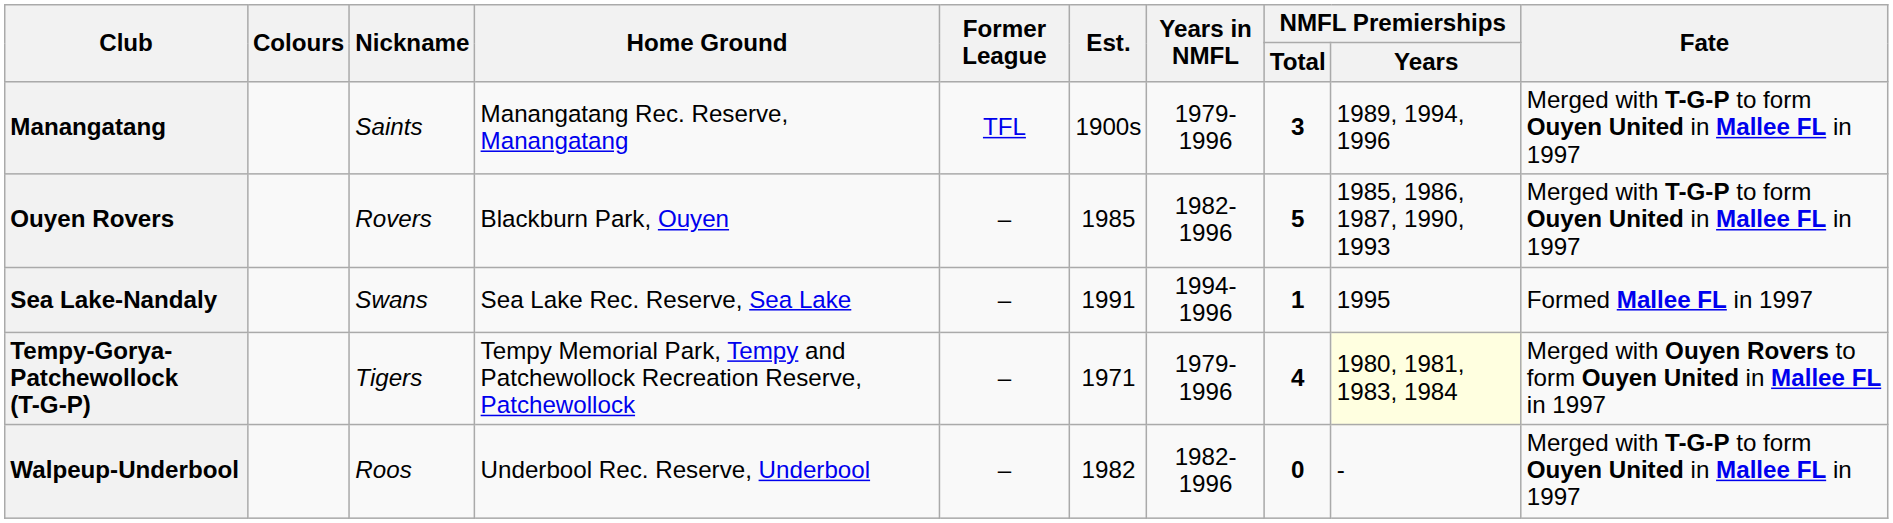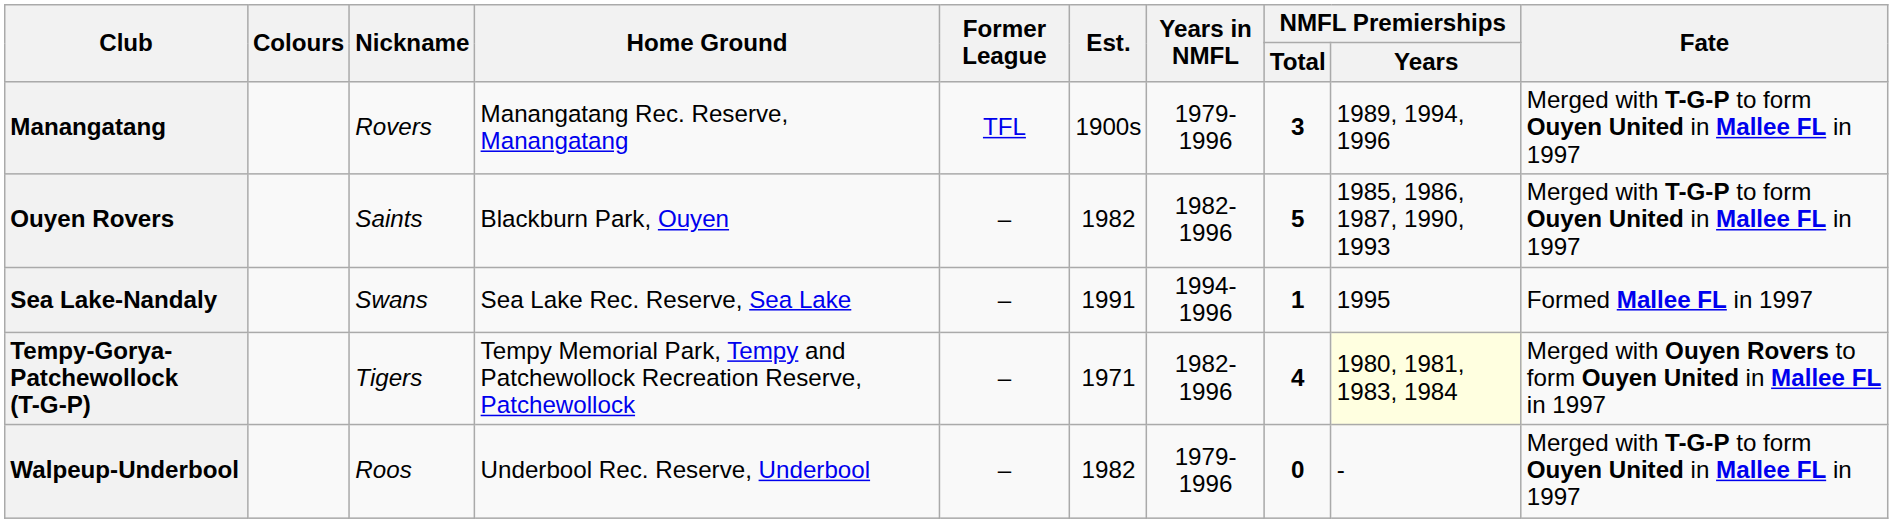 <table class="wikitable sortable">
 <tr>
 <th rowspan="2">Club</th>
 <th rowspan="2">Colours</th>
 <th rowspan="2">Nickname</th>
 <th rowspan="2">Home Ground</th>
 <th rowspan="2">Former League</th>
 <th rowspan="2">Est.</th>
 <th rowspan="2">Years in NMFL</th>
 <th colspan="2">NMFL Premierships</th>
 <th rowspan="2">Fate</th>
 </tr>
 <tr>
 <th>Total</th>
 <th>Years</th>
 </tr>
 <tr>
 <th style="text-align:left">Manangatang</th>
 <td></td>
-<td><em>Saints</em></td>
+<td><em>Rovers</em></td>
 <td>Manangatang Rec. Reserve, <a href='#'>Manangatang</a></td>
 <td align="center"><a href='#'>TFL</a></td>
 <td align="center">1900s</td>
 <td align="center">1979-1996</td>
 <td align="center"><strong>3</strong></td>
 <td align="left">1989, 1994, 1996</td>
 <td>Merged with <strong>T-G-P</strong> to form <strong>Ouyen United</strong> in <a href='#'><strong>Mallee FL</strong></a> in 1997</td>
 </tr>
 <tr>
 <th style="text-align:left">Ouyen Rovers</th>
 <td></td>
-<td><em>Rovers</em></td>
+<td><em>Saints</em></td>
 <td>Blackburn Park, <a href='#'>Ouyen</a></td>
 <td align="center">–</td>
-<td align="center">1985</td>
+<td align="center">1982</td>
 <td align="center">1982-1996</td>
 <td align="center"><strong>5</strong></td>
 <td align="left">1985, 1986, 1987, 1990, 1993</td>
 <td>Merged with <strong>T-G-P</strong> to form <strong>Ouyen United</strong> in <a href='#'><strong>Mallee FL</strong></a> in 1997</td>
 </tr>
 <tr>
 <th style="text-align:left">Sea Lake-Nandaly</th>
 <td></td>
 <td><em>Swans</em></td>
 <td>Sea Lake Rec. Reserve, <a href='#'>Sea Lake</a></td>
 <td align="center">–</td>
 <td align="center">1991</td>
 <td align="center">1994-1996</td>
 <td align="center"><strong>1</strong></td>
 <td align="left">1995</td>
 <td>Formed <a href='#'><strong>Mallee FL</strong></a> in 1997</td>
 </tr>
 <tr>
 <th style="text-align:left">Tempy-Gorya-Patchewollock<br>(T-G-P)</th>
 <td></td>
 <td><em>Tigers</em></td>
 <td>Tempy Memorial Park, <a href='#'>Tempy</a> and Patchewollock Recreation Reserve, <a href='#'>Patchewollock</a></td>
 <td align="center">–</td>
 <td align="center">1971</td>
-<td align="center">1979-1996</td>
+<td align="center">1982-1996</td>
 <td align="center"><strong>4</strong></td>
 <td align="left" style="background: lightyellow;">1980, 1981, 1983, 1984</td>
 <td>Merged with <strong>Ouyen Rovers</strong> to form <strong>Ouyen United</strong> in <a href='#'><strong>Mallee FL</strong></a> in 1997</td>
 </tr>
 <tr>
 <th style="text-align:left">Walpeup-Underbool</th>
 <td></td>
 <td><em>Roos</em></td>
 <td>Underbool Rec. Reserve, <a href='#'>Underbool</a></td>
 <td align="center">–</td>
 <td align="center">1982</td>
-<td align="center">1982-1996</td>
+<td align="center">1979-1996</td>
 <td align="center"><strong>0</strong></td>
 <td align="left">-</td>
 <td>Merged with <strong>T-G-P</strong> to form <strong>Ouyen United</strong> in <a href='#'><strong>Mallee FL</strong></a> in 1997</td>
 </tr>
 </table>
